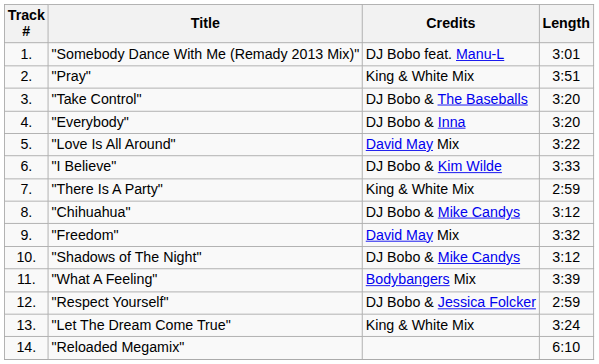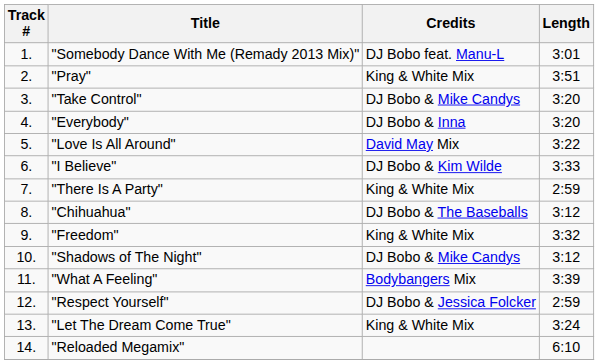 <table class="wikitable">
 <tr>
 <th>Track<br>#</th>
 <th>Title</th>
 <th>Credits</th>
 <th>Length</th>
 </tr>
 <tr>
 <td style="text-align:center;">1.</td>
 <td>"Somebody Dance With Me (Remady 2013 Mix)"</td>
 <td>DJ Bobo feat. <a href='#'>Manu-L</a></td>
 <td style="text-align:center;">3:01</td>
 </tr>
 <tr>
 <td style="text-align:center;">2.</td>
 <td>"Pray"</td>
 <td>King & White Mix</td>
 <td style="text-align:center;">3:51</td>
 </tr>
 <tr>
 <td style="text-align:center;">3.</td>
 <td>"Take Control"</td>
-<td>DJ Bobo & <a href='#'>The Baseballs</a></td>
+<td>DJ Bobo & <a href='#'>Mike Candys</a></td>
 <td style="text-align:center;">3:20</td>
 </tr>
 <tr>
 <td style="text-align:center;">4.</td>
 <td>"Everybody"</td>
 <td>DJ Bobo & <a href='#'>Inna</a></td>
 <td style="text-align:center;">3:20</td>
 </tr>
 <tr>
 <td style="text-align:center;">5.</td>
 <td>"Love Is All Around"</td>
 <td><a href='#'>David May</a> Mix</td>
 <td style="text-align:center;">3:22</td>
 </tr>
 <tr>
 <td style="text-align:center;">6.</td>
 <td>"I Believe"</td>
 <td>DJ Bobo & <a href='#'>Kim Wilde</a></td>
 <td style="text-align:center;">3:33</td>
 </tr>
 <tr>
 <td style="text-align:center;">7.</td>
 <td>"There Is A Party"</td>
 <td>King & White Mix</td>
 <td style="text-align:center;">2:59</td>
 </tr>
 <tr>
 <td style="text-align:center;">8.</td>
 <td>"Chihuahua"</td>
-<td>DJ Bobo & <a href='#'>Mike Candys</a></td>
+<td>DJ Bobo & <a href='#'>The Baseballs</a></td>
 <td style="text-align:center;">3:12</td>
 </tr>
 <tr>
 <td style="text-align:center;">9.</td>
 <td>"Freedom"</td>
-<td><a href='#'>David May</a> Mix</td>
+<td>King & White Mix</td>
 <td style="text-align:center;">3:32</td>
 </tr>
 <tr>
 <td style="text-align:center;">10.</td>
 <td>"Shadows of The Night"</td>
 <td>DJ Bobo & <a href='#'>Mike Candys</a></td>
 <td style="text-align:center;">3:12</td>
 </tr>
 <tr>
 <td style="text-align:center;">11.</td>
 <td>"What A Feeling"</td>
 <td><a href='#'>Bodybangers</a> Mix</td>
 <td style="text-align:center;">3:39</td>
 </tr>
 <tr>
 <td style="text-align:center;">12.</td>
 <td>"Respect Yourself"</td>
 <td>DJ Bobo & <a href='#'>Jessica Folcker</a></td>
 <td style="text-align:center;">2:59</td>
 </tr>
 <tr>
 <td style="text-align:center;">13.</td>
 <td>"Let The Dream Come True"</td>
 <td>King & White Mix</td>
 <td style="text-align:center;">3:24</td>
 </tr>
 <tr>
 <td style="text-align:center;">14.</td>
 <td>"Reloaded Megamix"</td>
 <td></td>
 <td style="text-align:center;">6:10</td>
 </tr>
 <tr>
 </tr>
 </table>
